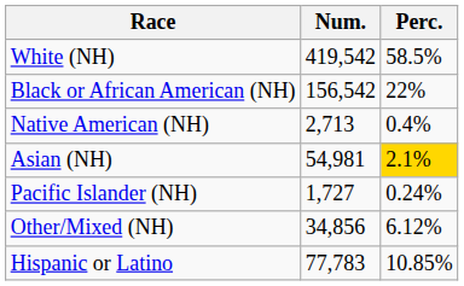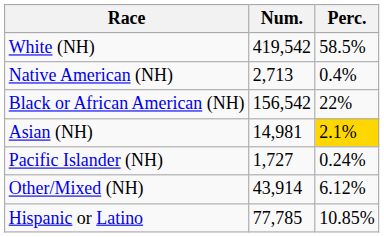 <table class="wikitable">
 <tr>
 <th>Race</th>
 <th>Num.</th>
 <th>Perc.</th>
 </tr>
 <tr>
 <td><a href='#'>White</a> (NH)</td>
 <td>419,542</td>
 <td>58.5%</td>
 </tr>
 <tr>
+<td><a href='#'>Native American</a> (NH)</td>
+<td>2,713</td>
+<td>0.4%</td>
+</tr>
+<tr>
 <td><a href='#'>Black or African American</a> (NH)</td>
 <td>156,542</td>
 <td>22%</td>
 </tr>
 <tr>
-<td><a href='#'>Native American</a> (NH)</td>
-<td>2,713</td>
-<td>0.4%</td>
-</tr>
-<tr>
 <td><a href='#'>Asian</a> (NH)</td>
-<td>54,981</td>
+<td>14,981</td>
 <td style="background: gold;">2.1%</td>
 </tr>
 <tr>
 <td><a href='#'>Pacific Islander</a> (NH)</td>
 <td>1,727</td>
 <td>0.24%</td>
 </tr>
 <tr>
 <td><a href='#'>Other/Mixed</a> (NH)</td>
-<td>34,856</td>
+<td>43,914</td>
 <td>6.12%</td>
 </tr>
 <tr>
 <td><a href='#'>Hispanic</a> or <a href='#'>Latino</a></td>
-<td>77,783</td>
+<td>77,785</td>
 <td>10.85%</td>
 </tr>
 </table>
